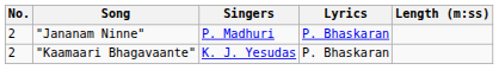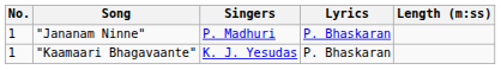 <table class="wikitable" style="font-size:95%;">
 <tr>
 <th>No.</th>
 <th>Song</th>
 <th>Singers</th>
 <th>Lyrics</th>
 <th>Length (m:ss)</th>
 </tr>
 <tr>
-<td>2</td>
+<td>1</td>
 <td>"Jananam Ninne"</td>
 <td><a href='#'>P. Madhuri</a></td>
 <td><a href='#'>P. Bhaskaran</a></td>
 <td></td>
 </tr>
 <tr>
-<td>2</td>
+<td>1</td>
 <td>"Kaamaari Bhagavaante"</td>
 <td><a href='#'>K. J. Yesudas</a></td>
 <td>P. Bhaskaran</td>
 <td></td>
 </tr>
 </table>
